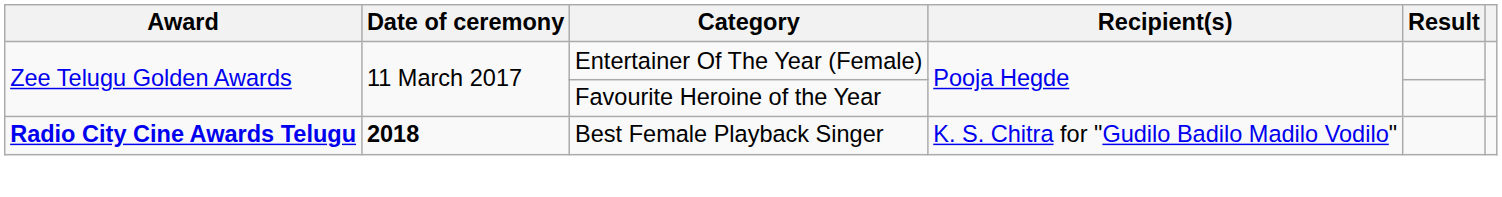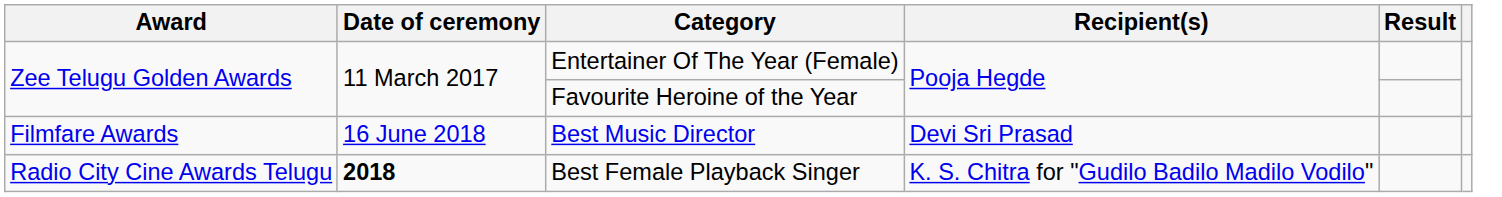 <table class="wikitable plainrowheaders sortable">
 <tr>
 <th scope="col">Award</th>
 <th scope="col">Date of ceremony</th>
 <th scope="col">Category</th>
 <th scope="col">Recipient(s)</th>
 <th scope="col">Result</th>
 <th scope="col" class="unsortable"></th>
 </tr>
 <tr>
 <td scope="row" rowspan="2"><a href='#'>Zee Telugu Golden Awards</a></td>
 <td rowspan="2">11 March 2017</td>
 <td>Entertainer Of The Year (Female)</td>
 <td rowspan="2"><a href='#'>Pooja Hegde</a></td>
 <td></td>
 <td style="text-align:center;" rowspan="2"></td>
 </tr>
 <tr>
 <td>Favourite Heroine of the Year</td>
 <td></td>
 </tr>
 <tr>
-<td scope="row"><strong><a href='#'>Radio City Cine Awards Telugu</a></strong></td>
+<td scope="row"><a href='#'>Filmfare Awards</a></td>
+<td><a href='#'>16 June 2018</a></td>
+<td><a href='#'>Best Music Director</a></td>
+<td><a href='#'>Devi Sri Prasad</a></td>
+<td></td>
+<td style="text-align:center;"></td>
+</tr>
+<tr>
+<td scope="row"><a href='#'>Radio City Cine Awards Telugu</a></td>
 <td><strong>2018</strong></td>
 <td>Best Female Playback Singer</td>
 <td><a href='#'>K. S. Chitra</a> for "<a href='#'>Gudilo Badilo Madilo Vodilo</a>"</td>
 <td></td>
 <td></td>
 </tr>
 </table>
